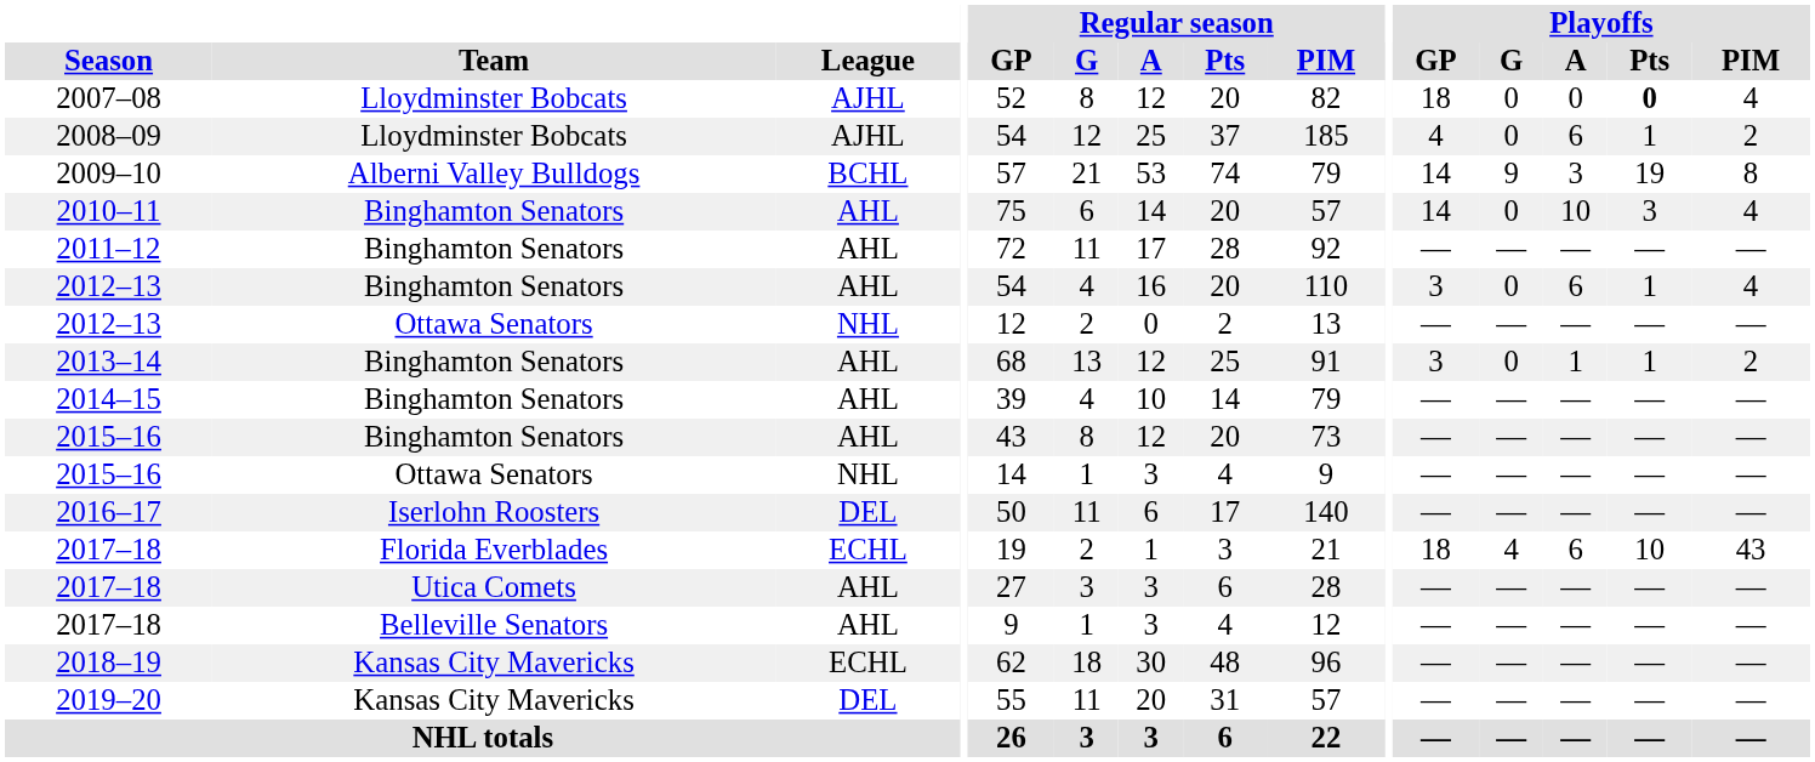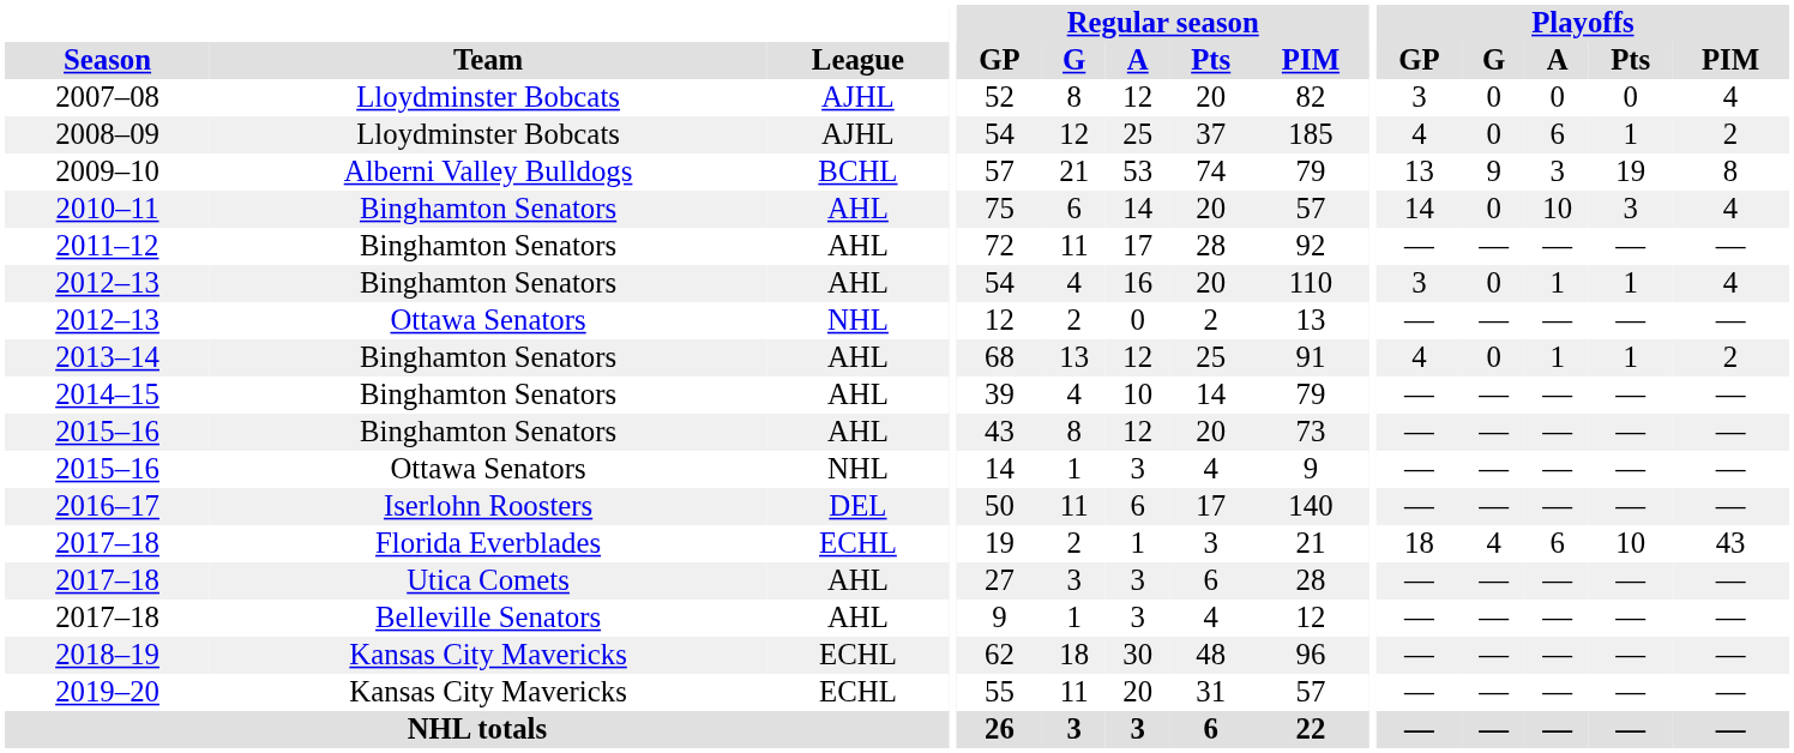 <table border="0" cellpadding="1" cellspacing="0" style="text-align:center; width:60em">
 <tr bgcolor="#e0e0e0">
 <th colspan="3" bgcolor="#ffffff"></th>
 <th bgcolor="#ffffff" rowspan="99"></th>
 <th colspan="5"><a href='#'>Regular season</a></th>
 <th bgcolor="#ffffff" rowspan="99"></th>
 <th colspan="5"><a href='#'>Playoffs</a></th>
 </tr>
 <tr bgcolor="#e0e0e0">
 <th><a href='#'>Season</a></th>
 <th>Team</th>
 <th>League</th>
 <th>GP</th>
 <th><a href='#'>G</a></th>
 <th><a href='#'>A</a></th>
 <th><a href='#'>Pts</a></th>
 <th><a href='#'>PIM</a></th>
 <th>GP</th>
 <th>G</th>
 <th>A</th>
 <th>Pts</th>
 <th>PIM</th>
 </tr>
 <tr>
 <td>2007–08</td>
 <td><a href='#'>Lloydminster Bobcats</a></td>
 <td><a href='#'>AJHL</a></td>
 <td>52</td>
 <td>8</td>
 <td>12</td>
 <td>20</td>
 <td>82</td>
-<td>18</td>
+<td>3</td>
 <td>0</td>
 <td>0</td>
-<td><strong>0</strong></td>
+<td>0</td>
 <td>4</td>
 </tr>
 <tr bgcolor="#f0f0f0">
 <td>2008–09</td>
 <td>Lloydminster Bobcats</td>
 <td>AJHL</td>
 <td>54</td>
 <td>12</td>
 <td>25</td>
 <td>37</td>
 <td>185</td>
 <td>4</td>
 <td>0</td>
 <td>6</td>
 <td>1</td>
 <td>2</td>
 </tr>
 <tr>
 <td>2009–10</td>
 <td><a href='#'>Alberni Valley Bulldogs</a></td>
 <td><a href='#'>BCHL</a></td>
 <td>57</td>
 <td>21</td>
 <td>53</td>
 <td>74</td>
 <td>79</td>
-<td>14</td>
+<td>13</td>
 <td>9</td>
 <td>3</td>
 <td>19</td>
 <td>8</td>
 </tr>
 <tr bgcolor="#f0f0f0">
 <td><a href='#'>2010–11</a></td>
 <td><a href='#'>Binghamton Senators</a></td>
 <td><a href='#'>AHL</a></td>
 <td>75</td>
 <td>6</td>
 <td>14</td>
 <td>20</td>
 <td>57</td>
 <td>14</td>
 <td>0</td>
 <td>10</td>
 <td>3</td>
 <td>4</td>
 </tr>
 <tr>
 <td><a href='#'>2011–12</a></td>
 <td>Binghamton Senators</td>
 <td>AHL</td>
 <td>72</td>
 <td>11</td>
 <td>17</td>
 <td>28</td>
 <td>92</td>
 <td>—</td>
 <td>—</td>
 <td>—</td>
 <td>—</td>
 <td>—</td>
 </tr>
 <tr bgcolor="#f0f0f0">
 <td><a href='#'>2012–13</a></td>
 <td>Binghamton Senators</td>
 <td>AHL</td>
 <td>54</td>
 <td>4</td>
 <td>16</td>
 <td>20</td>
 <td>110</td>
 <td>3</td>
 <td>0</td>
-<td>6</td>
+<td>1</td>
 <td>1</td>
 <td>4</td>
 </tr>
 <tr>
 <td><a href='#'>2012–13</a></td>
 <td><a href='#'>Ottawa Senators</a></td>
 <td><a href='#'>NHL</a></td>
 <td>12</td>
 <td>2</td>
 <td>0</td>
 <td>2</td>
 <td>13</td>
 <td>—</td>
 <td>—</td>
 <td>—</td>
 <td>—</td>
 <td>—</td>
 </tr>
 <tr bgcolor="#f0f0f0">
 <td><a href='#'>2013–14</a></td>
 <td>Binghamton Senators</td>
 <td>AHL</td>
 <td>68</td>
 <td>13</td>
 <td>12</td>
 <td>25</td>
 <td>91</td>
-<td>3</td>
+<td>4</td>
 <td>0</td>
 <td>1</td>
 <td>1</td>
 <td>2</td>
 </tr>
 <tr>
 <td><a href='#'>2014–15</a></td>
 <td>Binghamton Senators</td>
 <td>AHL</td>
 <td>39</td>
 <td>4</td>
 <td>10</td>
 <td>14</td>
 <td>79</td>
 <td>—</td>
 <td>—</td>
 <td>—</td>
 <td>—</td>
 <td>—</td>
 </tr>
 <tr bgcolor="#f0f0f0">
 <td><a href='#'>2015–16</a></td>
 <td>Binghamton Senators</td>
 <td>AHL</td>
 <td>43</td>
 <td>8</td>
 <td>12</td>
 <td>20</td>
 <td>73</td>
 <td>—</td>
 <td>—</td>
 <td>—</td>
 <td>—</td>
 <td>—</td>
 </tr>
 <tr>
 <td><a href='#'>2015–16</a></td>
 <td>Ottawa Senators</td>
 <td>NHL</td>
 <td>14</td>
 <td>1</td>
 <td>3</td>
 <td>4</td>
 <td>9</td>
 <td>—</td>
 <td>—</td>
 <td>—</td>
 <td>—</td>
 <td>—</td>
 </tr>
 <tr bgcolor="#f0f0f0">
 <td><a href='#'>2016–17</a></td>
 <td><a href='#'>Iserlohn Roosters</a></td>
 <td><a href='#'>DEL</a></td>
 <td>50</td>
 <td>11</td>
 <td>6</td>
 <td>17</td>
 <td>140</td>
 <td>—</td>
 <td>—</td>
 <td>—</td>
 <td>—</td>
 <td>—</td>
 </tr>
 <tr>
 <td><a href='#'>2017–18</a></td>
 <td><a href='#'>Florida Everblades</a></td>
 <td><a href='#'>ECHL</a></td>
 <td>19</td>
 <td>2</td>
 <td>1</td>
 <td>3</td>
 <td>21</td>
 <td>18</td>
 <td>4</td>
 <td>6</td>
 <td>10</td>
 <td>43</td>
 </tr>
 <tr bgcolor="#f0f0f0">
 <td><a href='#'>2017–18</a></td>
 <td><a href='#'>Utica Comets</a></td>
 <td>AHL</td>
 <td>27</td>
 <td>3</td>
 <td>3</td>
 <td>6</td>
 <td>28</td>
 <td>—</td>
 <td>—</td>
 <td>—</td>
 <td>—</td>
 <td>—</td>
 </tr>
 <tr>
 <td>2017–18</td>
 <td><a href='#'>Belleville Senators</a></td>
 <td>AHL</td>
 <td>9</td>
 <td>1</td>
 <td>3</td>
 <td>4</td>
 <td>12</td>
 <td>—</td>
 <td>—</td>
 <td>—</td>
 <td>—</td>
 <td>—</td>
 </tr>
 <tr bgcolor="#f0f0f0">
 <td><a href='#'>2018–19</a></td>
 <td><a href='#'>Kansas City Mavericks</a></td>
 <td>ECHL</td>
 <td>62</td>
 <td>18</td>
 <td>30</td>
 <td>48</td>
 <td>96</td>
 <td>—</td>
 <td>—</td>
 <td>—</td>
 <td>—</td>
 <td>—</td>
 </tr>
 <tr>
 <td><a href='#'>2019–20</a></td>
 <td>Kansas City Mavericks</td>
-<td><a href='#'>DEL</a></td>
+<td>ECHL</td>
 <td>55</td>
 <td>11</td>
 <td>20</td>
 <td>31</td>
 <td>57</td>
 <td>—</td>
 <td>—</td>
 <td>—</td>
 <td>—</td>
 <td>—</td>
 </tr>
 <tr bgcolor="#e0e0e0">
 <th colspan="3">NHL totals</th>
 <th>26</th>
 <th>3</th>
 <th>3</th>
 <th>6</th>
 <th>22</th>
 <th>—</th>
 <th>—</th>
 <th>—</th>
 <th>—</th>
 <th>—</th>
 </tr>
 </table>
